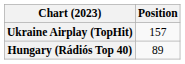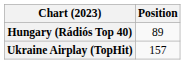 <table class="wikitable unsortable plainrowheaders" style="text-align:center;">
 <tr>
 <th scope="col">Chart (2023)</th>
 <th scope="col">Position</th>
 </tr>
 <tr>
+<th scope="row">Hungary (Rádiós Top 40)</th>
+<td>89</td>
+</tr>
+<tr>
 <th scope="row">Ukraine Airplay (TopHit)</th>
 <td>157</td>
 </tr>
-<tr>
-<th scope="row">Hungary (Rádiós Top 40)</th>
-<td>89</td>
-</tr>
 </table>
